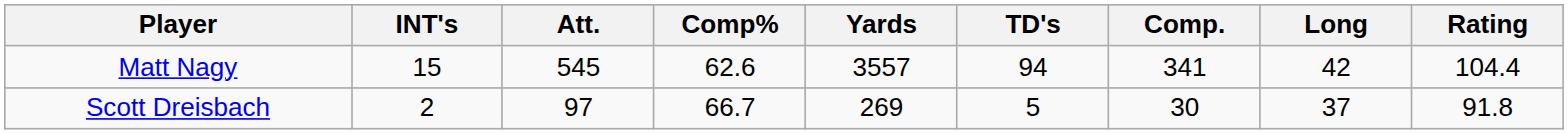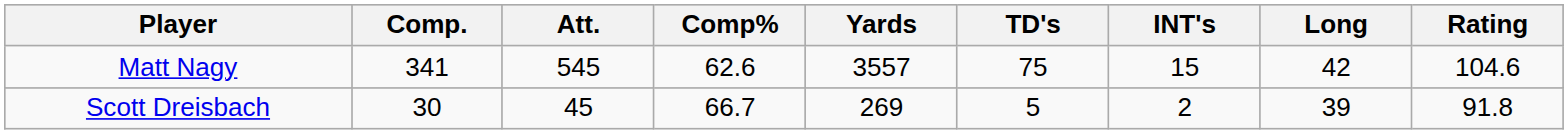 <table class="wikitable sortable">
 <tr>
 <th bgcolor="#DDDDFF" width="16%">Player</th>
-<th bgcolor="#DDDDFF" width="7%">INT's</th>
+<th bgcolor="#DDDDFF" width="7%">Comp.</th>
 <th bgcolor="#DDDDFF" width="7%">Att.</th>
 <th bgcolor="#DDDDFF" width="7%">Comp%</th>
 <th bgcolor="#DDDDFF" width="7%">Yards</th>
 <th bgcolor="#DDDDFF" width="7%">TD's</th>
-<th bgcolor="#DDDDFF" width="7%">Comp.</th>
+<th bgcolor="#DDDDFF" width="7%">INT's</th>
 <th bgcolor="#DDDDFF" width="7%">Long</th>
 <th bgcolor="#DDDDFF" width="7%">Rating</th>
 </tr>
 <tr align="center">
 <td><a href='#'>Matt Nagy</a></td>
-<td>15</td>
+<td>341</td>
 <td>545</td>
 <td>62.6</td>
 <td>3557</td>
-<td>94</td>
-<td>341</td>
+<td>75</td>
+<td>15</td>
 <td>42</td>
-<td>104.4</td>
+<td>104.6</td>
 </tr>
 <tr align="center">
 <td><a href='#'>Scott Dreisbach</a></td>
-<td>2</td>
-<td>97</td>
+<td>30</td>
+<td>45</td>
 <td>66.7</td>
 <td>269</td>
 <td>5</td>
-<td>30</td>
-<td>37</td>
+<td>2</td>
+<td>39</td>
 <td>91.8</td>
 </tr>
 </table>
